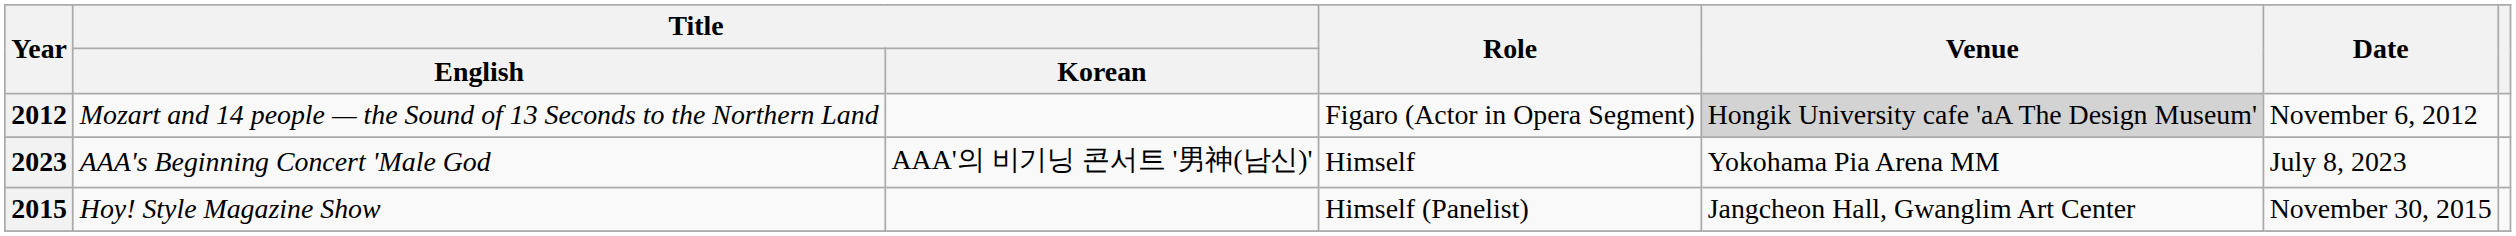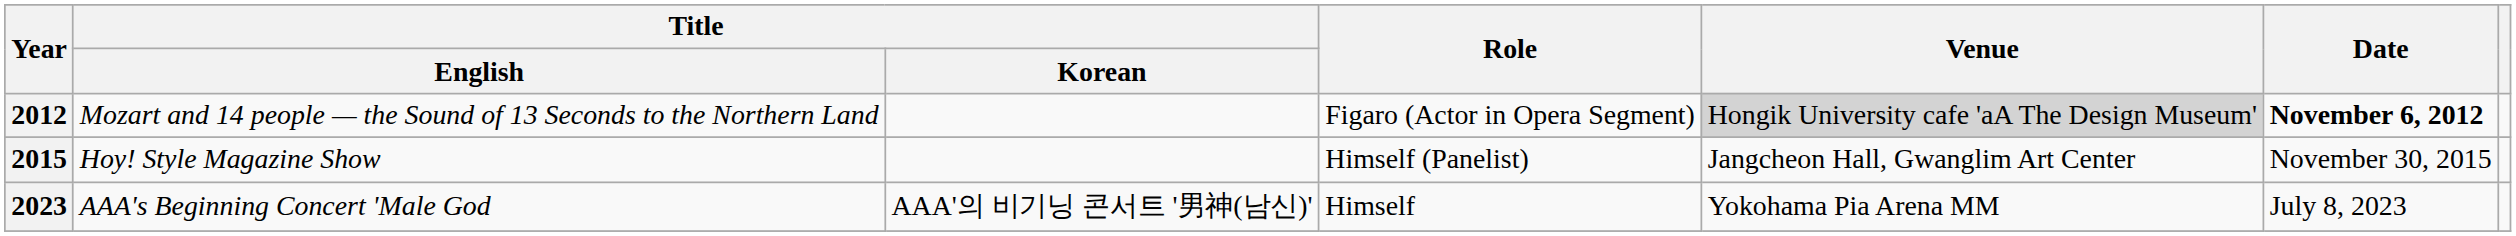 <table class="wikitable plainrowheaders sortable" style="text-align:left; font-size:100%">
 <tr>
 <th scope="col" rowspan="2">Year</th>
 <th scope="col" colspan="2">Title</th>
 <th scope="col" rowspan="2">Role</th>
 <th scope="col" rowspan="2">Venue</th>
 <th scope="col" rowspan="2">Date</th>
 <th rowspan="2" scope="col" class="unsortable"></th>
 </tr>
 <tr>
 <th>English</th>
 <th>Korean</th>
 </tr>
 <tr>
 <th scope="row">2012</th>
 <td><em>Mozart and 14 people — the Sound of 13 Seconds to the Northern Land</em></td>
 <td></td>
 <td>Figaro (Actor in Opera Segment)</td>
 <td style="background: lightgrey;">Hongik University cafe 'aA The Design Museum'</td>
-<td>November 6, 2012</td>
+<td><strong>November 6, 2012</strong></td>
+<td style="text-align:center"></td>
+</tr>
+<tr>
+<th scope="row">2015</th>
+<td><em>Hoy! Style Magazine Show</em></td>
+<td></td>
+<td>Himself (Panelist)</td>
+<td>Jangcheon Hall, Gwanglim Art Center</td>
+<td>November 30, 2015</td>
 <td style="text-align:center"></td>
 </tr>
 <tr>
 <th scope="row">2023</th>
 <td><em>AAA's Beginning Concert 'Male God<strong></td>
 <td>AAA'의 비기닝 콘서트 '男神(남신)'</td>
 <td>Himself</td>
 <td>Yokohama Pia Arena MM</td>
 <td>July 8, 2023</td>
 <td></td>
 </tr>
-<tr>
-<th scope="row">2015</th>
-<td><em>Hoy! Style Magazine Show</em></td>
-<td></td>
-<td>Himself (Panelist)</td>
-<td>Jangcheon Hall, Gwanglim Art Center</td>
-<td>November 30, 2015</td>
-<td style="text-align:center"></td>
-</tr>
 </table>
